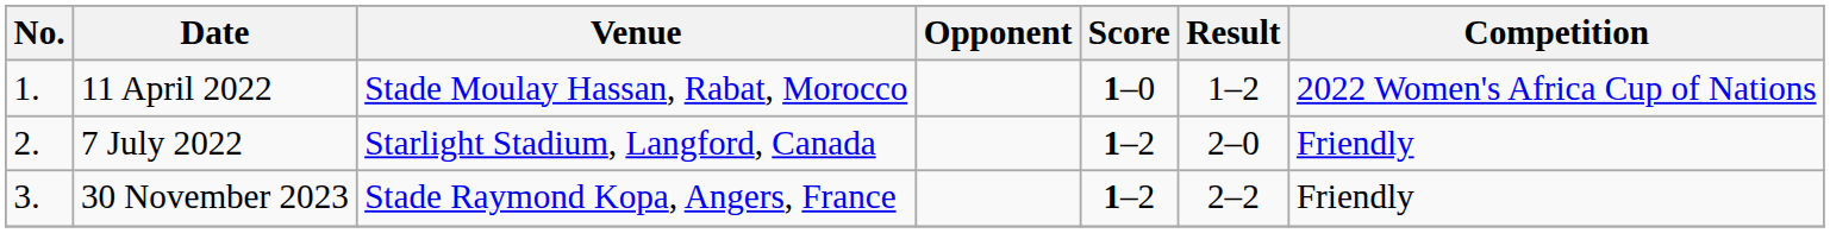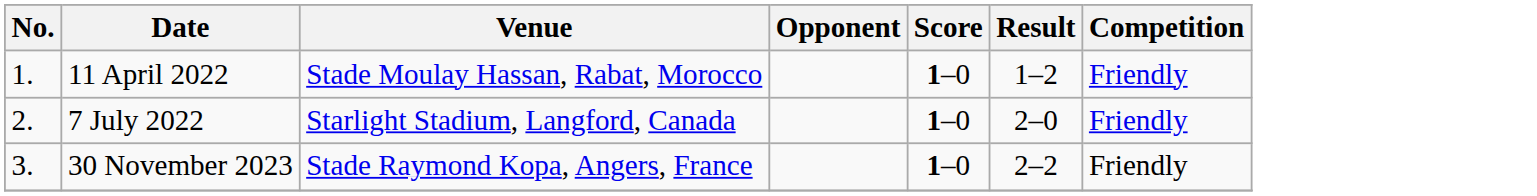 <table class="wikitable">
 <tr>
 <th>No.</th>
 <th>Date</th>
 <th>Venue</th>
 <th>Opponent</th>
 <th>Score</th>
 <th>Result</th>
 <th>Competition</th>
 </tr>
 <tr>
 <td>1.</td>
 <td>11 April 2022</td>
 <td><a href='#'>Stade Moulay Hassan</a>, <a href='#'>Rabat</a>, <a href='#'>Morocco</a></td>
 <td></td>
 <td align=center><strong>1</strong>–0</td>
 <td align=center>1–2</td>
-<td><a href='#'>2022 Women's Africa Cup of Nations</a></td>
+<td><a href='#'>Friendly</a></td>
 </tr>
 <tr>
 <td>2.</td>
 <td>7 July 2022</td>
 <td><a href='#'>Starlight Stadium</a>, <a href='#'>Langford</a>, <a href='#'>Canada</a></td>
 <td></td>
-<td align=center><strong>1</strong>–2</td>
+<td align=center><strong>1</strong>–0</td>
 <td align=center>2–0</td>
 <td><a href='#'>Friendly</a></td>
 </tr>
 <tr>
 <td>3.</td>
 <td>30 November 2023</td>
 <td><a href='#'>Stade Raymond Kopa</a>, <a href='#'>Angers</a>, <a href='#'>France</a></td>
 <td></td>
-<td align=center><strong>1</strong>–2</td>
+<td align=center><strong>1</strong>–0</td>
 <td align=center>2–2</td>
 <td>Friendly</td>
 </tr>
 <tr>
 </tr>
 </table>
